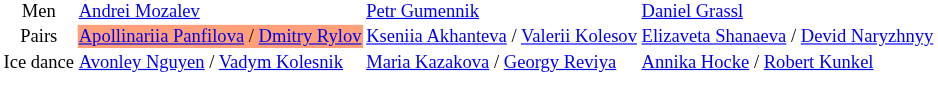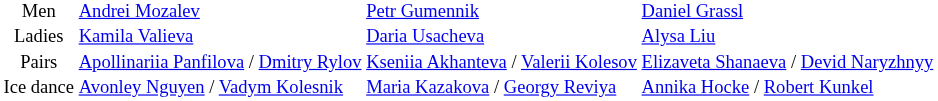 <table>
 <tr>
 <td align=center>Men</td>
 <td> <a href='#'>Andrei Mozalev</a></td>
 <td> <a href='#'>Petr Gumennik</a></td>
 <td> <a href='#'>Daniel Grassl</a></td>
 </tr>
 <tr>
+<td align=center>Ladies</td>
+<td> <a href='#'>Kamila Valieva</a></td>
+<td> <a href='#'>Daria Usacheva</a></td>
+<td> <a href='#'>Alysa Liu</a></td>
+</tr>
+<tr>
 <td align=center>Pairs</td>
-<td style="background: lightsalmon;"> <a href='#'>Apollinariia Panfilova</a> / <a href='#'>Dmitry Rylov</a></td>
+<td> <a href='#'>Apollinariia Panfilova</a> / <a href='#'>Dmitry Rylov</a></td>
 <td> <a href='#'>Kseniia Akhanteva</a> / <a href='#'>Valerii Kolesov</a></td>
 <td> <a href='#'>Elizaveta Shanaeva</a> / <a href='#'>Devid Naryzhnyy</a></td>
 </tr>
 <tr>
 <td align=center>Ice dance</td>
 <td> <a href='#'>Avonley Nguyen</a> / <a href='#'>Vadym Kolesnik</a></td>
 <td> <a href='#'>Maria Kazakova</a> / <a href='#'>Georgy Reviya</a></td>
 <td> <a href='#'>Annika Hocke</a> / <a href='#'>Robert Kunkel</a></td>
 </tr>
 </table>
